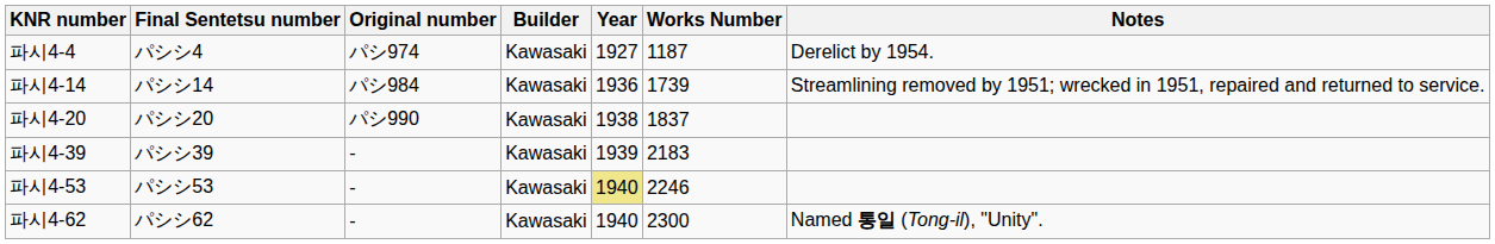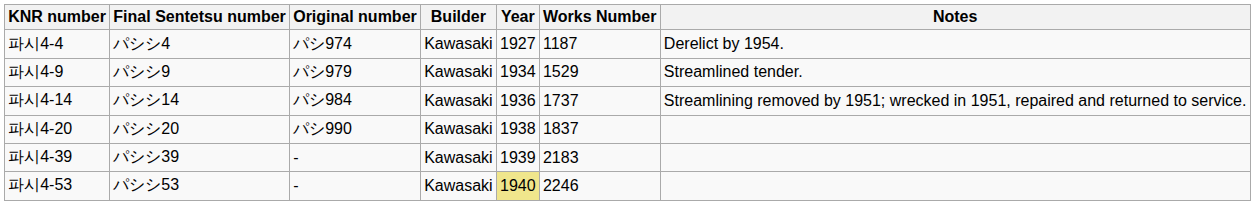 <table class="wikitable">
 <tr>
 <th>KNR number</th>
 <th>Final Sentetsu number</th>
 <th>Original number</th>
 <th>Builder</th>
 <th>Year</th>
 <th>Works Number</th>
 <th>Notes</th>
 </tr>
 <tr>
 <td>파시4-4</td>
 <td>パシシ4</td>
 <td>パシ974</td>
 <td>Kawasaki</td>
 <td>1927</td>
 <td>1187</td>
 <td>Derelict by 1954.</td>
 </tr>
 <tr>
+<td>파시4-9</td>
+<td>パシシ9</td>
+<td>パシ979</td>
+<td>Kawasaki</td>
+<td>1934</td>
+<td>1529</td>
+<td>Streamlined tender.</td>
+</tr>
+<tr>
 <td>파시4-14</td>
 <td>パシシ14</td>
 <td>パシ984</td>
 <td>Kawasaki</td>
 <td>1936</td>
-<td>1739</td>
+<td>1737</td>
 <td>Streamlining removed by 1951; wrecked in 1951, repaired and returned to service.</td>
 </tr>
 <tr>
 <td>파시4-20</td>
 <td>パシシ20</td>
 <td>パシ990</td>
 <td>Kawasaki</td>
 <td>1938</td>
 <td>1837</td>
 <td></td>
 </tr>
 <tr>
 <td>파시4-39</td>
 <td>パシシ39</td>
 <td>-</td>
 <td>Kawasaki</td>
 <td>1939</td>
 <td>2183</td>
 <td></td>
 </tr>
 <tr>
 <td>파시4-53</td>
 <td>パシシ53</td>
 <td>-</td>
 <td>Kawasaki</td>
 <td style="background: khaki;">1940</td>
 <td>2246</td>
 <td></td>
 </tr>
-<tr>
-<td>파시4-62</td>
-<td>パシシ62</td>
-<td>-</td>
-<td>Kawasaki</td>
-<td>1940</td>
-<td>2300</td>
-<td>Named <strong>통일</strong> (<em>Tong-il</em>), "Unity".</td>
-</tr>
 </table>
